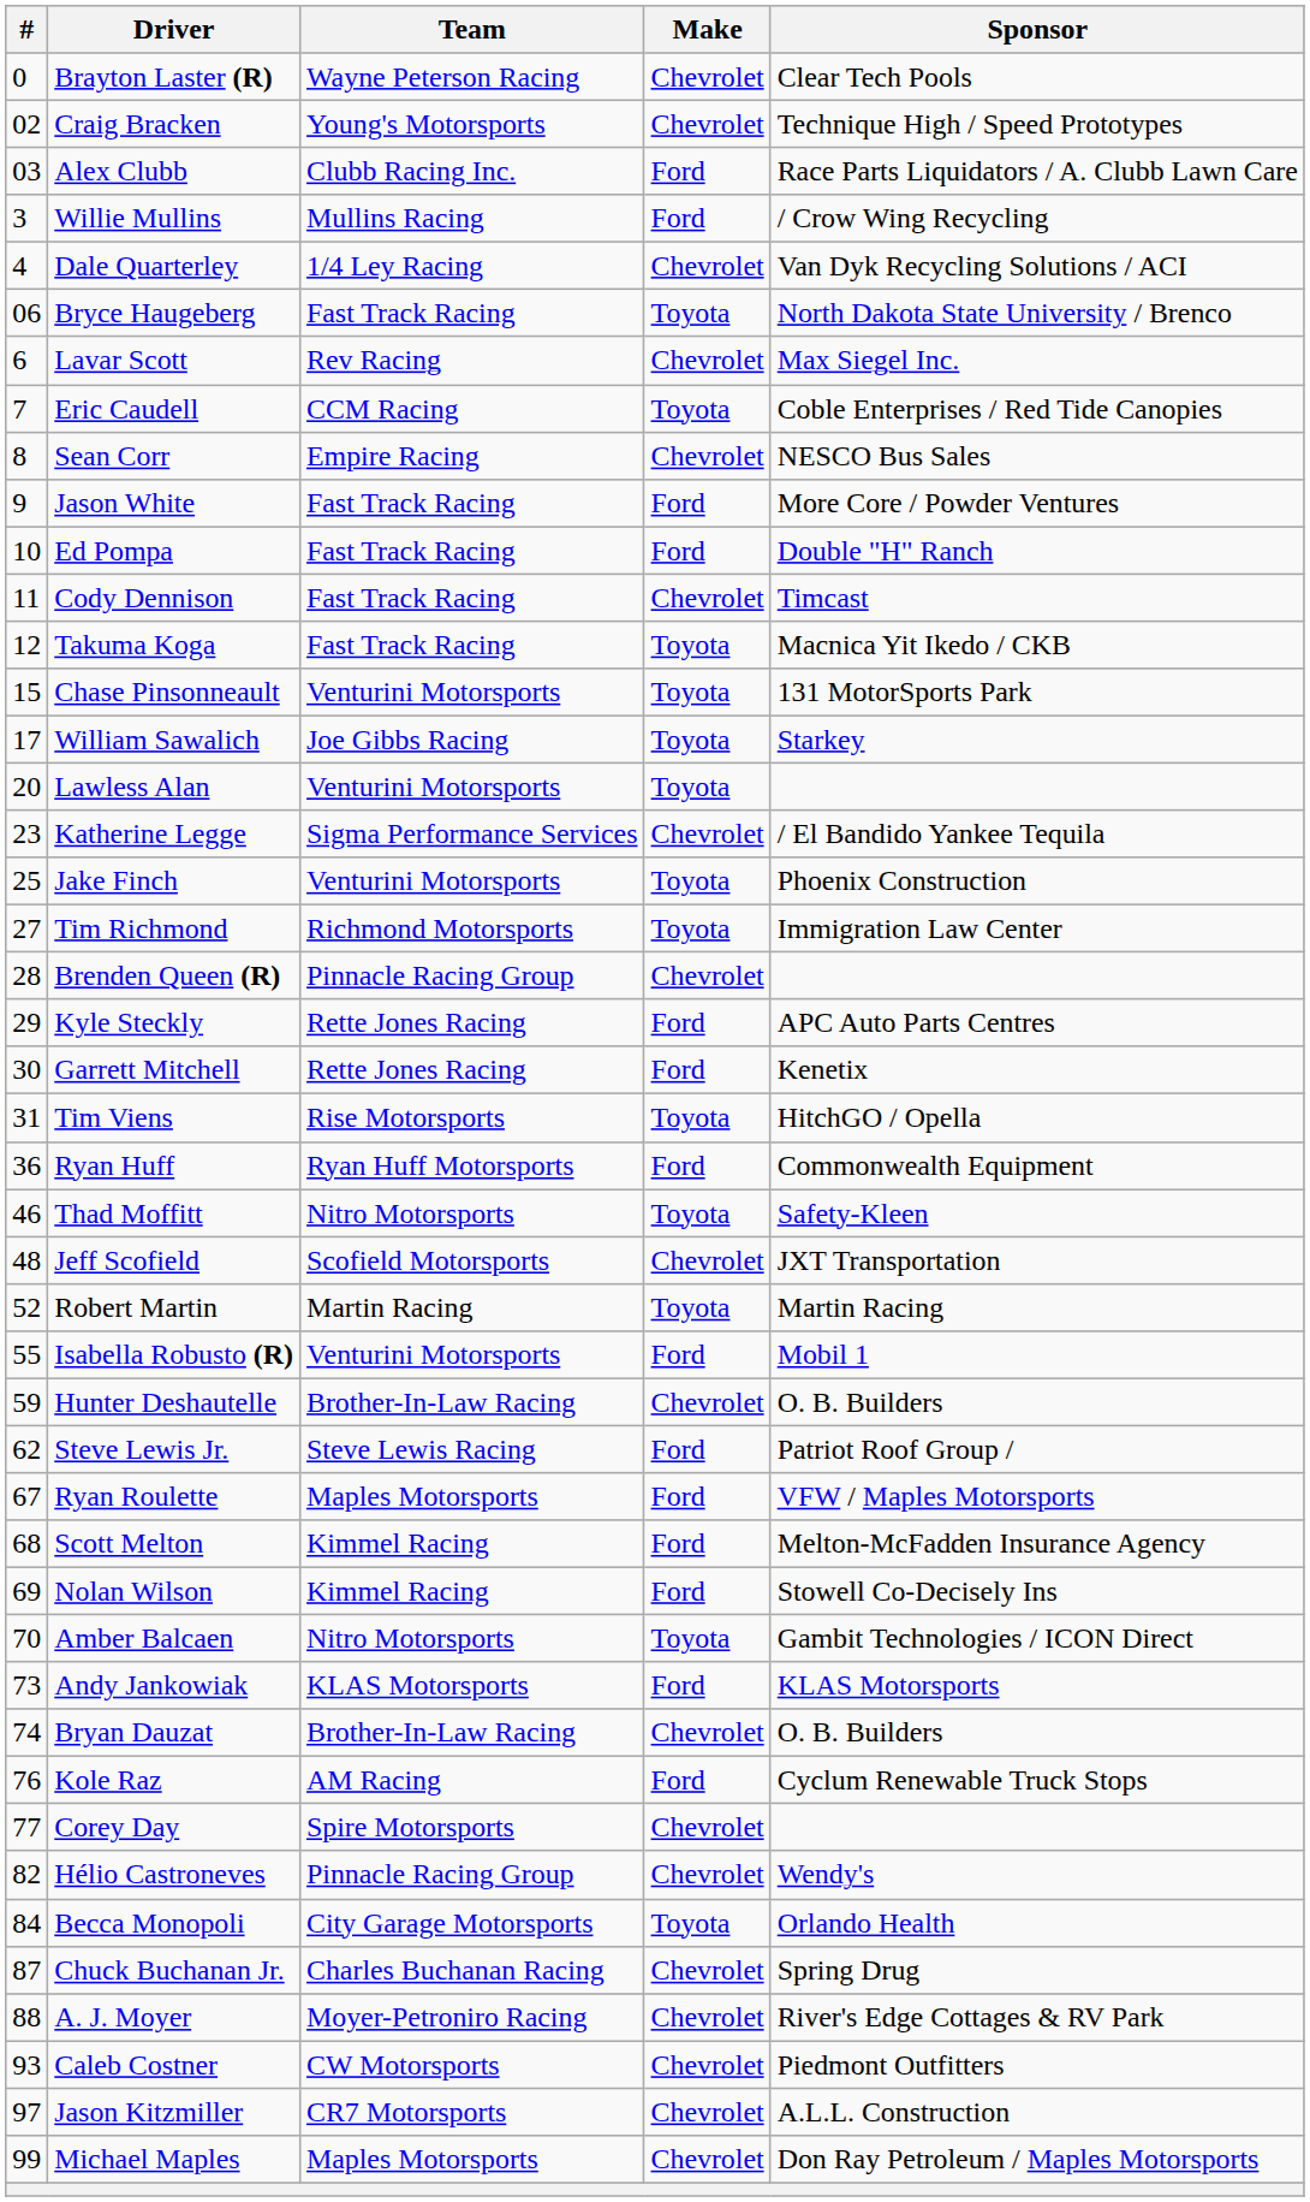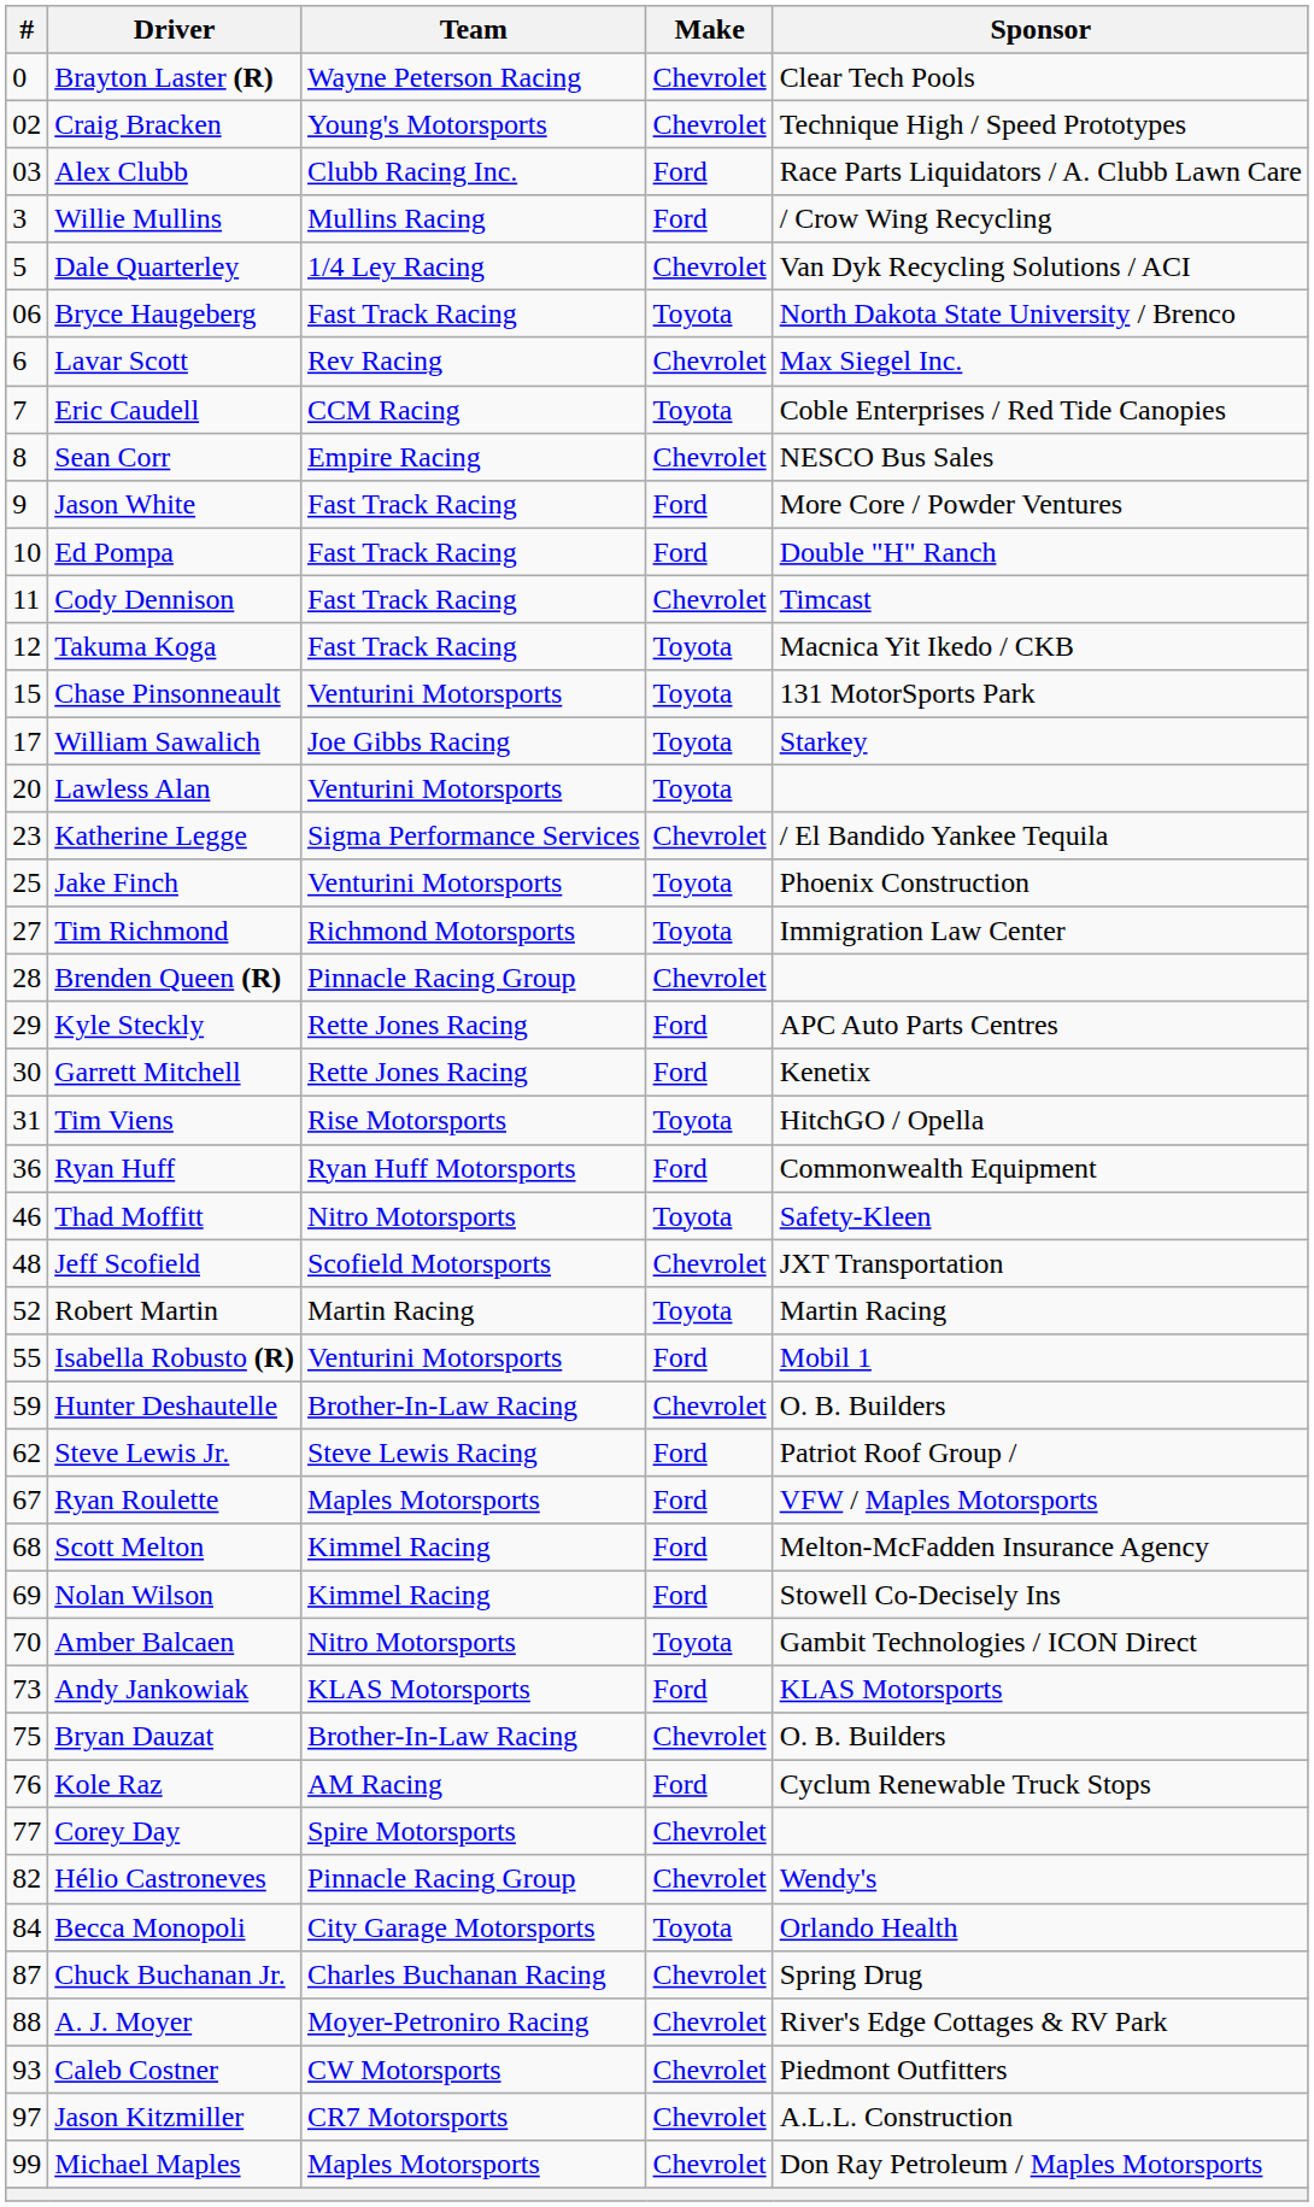 <table class="wikitable" style="font-size: 95%;">
 <tr>
 <th>#</th>
 <th>Driver</th>
 <th>Team</th>
 <th>Make</th>
 <th>Sponsor</th>
 </tr>
 <tr>
 <td>0</td>
 <td><a href='#'>Brayton Laster</a> <strong>(R)</strong></td>
 <td><a href='#'>Wayne Peterson Racing</a></td>
 <td><a href='#'>Chevrolet</a></td>
 <td>Clear Tech Pools</td>
 </tr>
 <tr>
 <td>02</td>
 <td><a href='#'>Craig Bracken</a></td>
 <td><a href='#'>Young's Motorsports</a></td>
 <td><a href='#'>Chevrolet</a></td>
 <td>Technique High / Speed Prototypes</td>
 </tr>
 <tr>
 <td>03</td>
 <td nowrap=""><a href='#'>Alex Clubb</a></td>
 <td><a href='#'>Clubb Racing Inc.</a></td>
 <td><a href='#'>Ford</a></td>
 <td>Race Parts Liquidators / A. Clubb Lawn Care</td>
 </tr>
 <tr>
 <td>3</td>
 <td><a href='#'>Willie Mullins</a></td>
 <td><a href='#'>Mullins Racing</a></td>
 <td><a href='#'>Ford</a></td>
 <td> / Crow Wing Recycling</td>
 </tr>
 <tr>
-<td>4</td>
+<td>5</td>
 <td><a href='#'>Dale Quarterley</a></td>
 <td><a href='#'>1/4 Ley Racing</a></td>
 <td><a href='#'>Chevrolet</a></td>
 <td nowrap="">Van Dyk Recycling Solutions / ACI</td>
 </tr>
 <tr>
 <td>06</td>
 <td><a href='#'>Bryce Haugeberg</a></td>
 <td><a href='#'>Fast Track Racing</a></td>
 <td><a href='#'>Toyota</a></td>
 <td><a href='#'>North Dakota State University</a> / Brenco</td>
 </tr>
 <tr>
 <td>6</td>
 <td><a href='#'>Lavar Scott</a></td>
 <td><a href='#'>Rev Racing</a></td>
 <td><a href='#'>Chevrolet</a></td>
 <td><a href='#'>Max Siegel Inc.</a></td>
 </tr>
 <tr>
 <td>7</td>
 <td><a href='#'>Eric Caudell</a></td>
 <td><a href='#'>CCM Racing</a></td>
 <td><a href='#'>Toyota</a></td>
 <td>Coble Enterprises / Red Tide Canopies</td>
 </tr>
 <tr>
 <td>8</td>
 <td><a href='#'>Sean Corr</a></td>
 <td><a href='#'>Empire Racing</a></td>
 <td><a href='#'>Chevrolet</a></td>
 <td>NESCO Bus Sales</td>
 </tr>
 <tr>
 <td>9</td>
 <td><a href='#'>Jason White</a></td>
 <td><a href='#'>Fast Track Racing</a></td>
 <td><a href='#'>Ford</a></td>
 <td>More Core / Powder Ventures</td>
 </tr>
 <tr>
 <td>10</td>
 <td><a href='#'>Ed Pompa</a></td>
 <td><a href='#'>Fast Track Racing</a></td>
 <td><a href='#'>Ford</a></td>
 <td><a href='#'>Double "H" Ranch</a></td>
 </tr>
 <tr>
 <td>11</td>
 <td><a href='#'>Cody Dennison</a></td>
 <td><a href='#'>Fast Track Racing</a></td>
 <td><a href='#'>Chevrolet</a></td>
 <td><a href='#'>Timcast</a></td>
 </tr>
 <tr>
 <td>12</td>
 <td><a href='#'>Takuma Koga</a></td>
 <td><a href='#'>Fast Track Racing</a></td>
 <td><a href='#'>Toyota</a></td>
 <td>Macnica Yit Ikedo / CKB</td>
 </tr>
 <tr>
 <td>15</td>
 <td><a href='#'>Chase Pinsonneault</a></td>
 <td><a href='#'>Venturini Motorsports</a></td>
 <td><a href='#'>Toyota</a></td>
 <td>131 MotorSports Park</td>
 </tr>
 <tr>
 <td>17</td>
 <td><a href='#'>William Sawalich</a></td>
 <td><a href='#'>Joe Gibbs Racing</a></td>
 <td><a href='#'>Toyota</a></td>
 <td><a href='#'>Starkey</a></td>
 </tr>
 <tr>
 <td>20</td>
 <td><a href='#'>Lawless Alan</a></td>
 <td><a href='#'>Venturini Motorsports</a></td>
 <td><a href='#'>Toyota</a></td>
 <td></td>
 </tr>
 <tr>
 <td>23</td>
 <td><a href='#'>Katherine Legge</a></td>
 <td><a href='#'>Sigma Performance Services</a></td>
 <td><a href='#'>Chevrolet</a></td>
 <td> / El Bandido Yankee Tequila</td>
 </tr>
 <tr>
 <td>25</td>
 <td><a href='#'>Jake Finch</a></td>
 <td><a href='#'>Venturini Motorsports</a></td>
 <td><a href='#'>Toyota</a></td>
 <td>Phoenix Construction</td>
 </tr>
 <tr>
 <td>27</td>
 <td><a href='#'>Tim Richmond</a></td>
 <td><a href='#'>Richmond Motorsports</a></td>
 <td><a href='#'>Toyota</a></td>
 <td>Immigration Law Center</td>
 </tr>
 <tr>
 <td>28</td>
 <td><a href='#'>Brenden Queen</a> <strong>(R)</strong></td>
 <td><a href='#'>Pinnacle Racing Group</a></td>
 <td><a href='#'>Chevrolet</a></td>
 <td></td>
 </tr>
 <tr>
 <td>29</td>
 <td><a href='#'>Kyle Steckly</a></td>
 <td><a href='#'>Rette Jones Racing</a></td>
 <td><a href='#'>Ford</a></td>
 <td>APC Auto Parts Centres</td>
 </tr>
 <tr>
 <td>30</td>
 <td><a href='#'>Garrett Mitchell</a></td>
 <td><a href='#'>Rette Jones Racing</a></td>
 <td><a href='#'>Ford</a></td>
 <td>Kenetix</td>
 </tr>
 <tr>
 <td>31</td>
 <td><a href='#'>Tim Viens</a></td>
 <td><a href='#'>Rise Motorsports</a></td>
 <td><a href='#'>Toyota</a></td>
 <td>HitchGO / Opella</td>
 </tr>
 <tr>
 <td>36</td>
 <td><a href='#'>Ryan Huff</a></td>
 <td><a href='#'>Ryan Huff Motorsports</a></td>
 <td><a href='#'>Ford</a></td>
 <td>Commonwealth Equipment</td>
 </tr>
 <tr>
 <td>46</td>
 <td><a href='#'>Thad Moffitt</a></td>
 <td><a href='#'>Nitro Motorsports</a></td>
 <td><a href='#'>Toyota</a></td>
 <td><a href='#'>Safety-Kleen</a></td>
 </tr>
 <tr>
 <td>48</td>
 <td><a href='#'>Jeff Scofield</a></td>
 <td><a href='#'>Scofield Motorsports</a></td>
 <td><a href='#'>Chevrolet</a></td>
 <td>JXT Transportation</td>
 </tr>
 <tr>
 <td>52</td>
 <td>Robert Martin</td>
 <td>Martin Racing</td>
 <td><a href='#'>Toyota</a></td>
 <td nowrap="">Martin Racing</td>
 </tr>
 <tr>
 <td>55</td>
 <td><a href='#'>Isabella Robusto</a> <strong>(R)</strong></td>
 <td><a href='#'>Venturini Motorsports</a></td>
 <td><a href='#'>Ford</a></td>
 <td><a href='#'>Mobil 1</a></td>
 </tr>
 <tr>
 <td>59</td>
 <td><a href='#'>Hunter Deshautelle</a></td>
 <td><a href='#'>Brother-In-Law Racing</a></td>
 <td><a href='#'>Chevrolet</a></td>
 <td>O. B. Builders</td>
 </tr>
 <tr>
 <td>62</td>
 <td><a href='#'>Steve Lewis Jr.</a></td>
 <td><a href='#'>Steve Lewis Racing</a></td>
 <td><a href='#'>Ford</a></td>
 <td>Patriot Roof Group / </td>
 </tr>
 <tr>
 <td>67</td>
 <td><a href='#'>Ryan Roulette</a></td>
 <td><a href='#'>Maples Motorsports</a></td>
 <td><a href='#'>Ford</a></td>
 <td><a href='#'>VFW</a> / <a href='#'>Maples Motorsports</a></td>
 </tr>
 <tr>
 <td>68</td>
 <td><a href='#'>Scott Melton</a></td>
 <td><a href='#'>Kimmel Racing</a></td>
 <td><a href='#'>Ford</a></td>
 <td>Melton-McFadden Insurance Agency</td>
 </tr>
 <tr>
 <td>69</td>
 <td><a href='#'>Nolan Wilson</a></td>
 <td><a href='#'>Kimmel Racing</a></td>
 <td><a href='#'>Ford</a></td>
 <td>Stowell Co-Decisely Ins</td>
 </tr>
 <tr>
 <td>70</td>
 <td><a href='#'>Amber Balcaen</a></td>
 <td><a href='#'>Nitro Motorsports</a></td>
 <td><a href='#'>Toyota</a></td>
 <td>Gambit Technologies / ICON Direct</td>
 </tr>
 <tr>
 <td>73</td>
 <td><a href='#'>Andy Jankowiak</a></td>
 <td><a href='#'>KLAS Motorsports</a></td>
 <td><a href='#'>Ford</a></td>
 <td><a href='#'>KLAS Motorsports</a></td>
 </tr>
 <tr>
-<td>74</td>
+<td>75</td>
 <td><a href='#'>Bryan Dauzat</a></td>
 <td><a href='#'>Brother-In-Law Racing</a></td>
 <td><a href='#'>Chevrolet</a></td>
 <td>O. B. Builders</td>
 </tr>
 <tr>
 <td>76</td>
 <td><a href='#'>Kole Raz</a></td>
 <td><a href='#'>AM Racing</a></td>
 <td><a href='#'>Ford</a></td>
 <td>Cyclum Renewable Truck Stops</td>
 </tr>
 <tr>
 <td>77</td>
 <td><a href='#'>Corey Day</a></td>
 <td><a href='#'>Spire Motorsports</a></td>
 <td><a href='#'>Chevrolet</a></td>
 <td></td>
 </tr>
 <tr>
 <td>82</td>
 <td><a href='#'>Hélio Castroneves</a></td>
 <td><a href='#'>Pinnacle Racing Group</a></td>
 <td><a href='#'>Chevrolet</a></td>
 <td><a href='#'>Wendy's</a></td>
 </tr>
 <tr>
 <td>84</td>
 <td><a href='#'>Becca Monopoli</a></td>
 <td><a href='#'>City Garage Motorsports</a></td>
 <td><a href='#'>Toyota</a></td>
 <td><a href='#'>Orlando Health</a></td>
 </tr>
 <tr>
 <td>87</td>
 <td><a href='#'>Chuck Buchanan Jr.</a></td>
 <td><a href='#'>Charles Buchanan Racing</a></td>
 <td><a href='#'>Chevrolet</a></td>
 <td>Spring Drug</td>
 </tr>
 <tr>
 <td>88</td>
 <td><a href='#'>A. J. Moyer</a></td>
 <td><a href='#'>Moyer-Petroniro Racing</a></td>
 <td><a href='#'>Chevrolet</a></td>
 <td>River's Edge Cottages & RV Park</td>
 </tr>
 <tr>
 <td>93</td>
 <td><a href='#'>Caleb Costner</a></td>
 <td><a href='#'>CW Motorsports</a></td>
 <td><a href='#'>Chevrolet</a></td>
 <td>Piedmont Outfitters</td>
 </tr>
 <tr>
 <td>97</td>
 <td><a href='#'>Jason Kitzmiller</a></td>
 <td nowrap=""><a href='#'>CR7 Motorsports</a></td>
 <td><a href='#'>Chevrolet</a></td>
 <td>A.L.L. Construction</td>
 </tr>
 <tr>
 <td>99</td>
 <td><a href='#'>Michael Maples</a></td>
 <td><a href='#'>Maples Motorsports</a></td>
 <td><a href='#'>Chevrolet</a></td>
 <td>Don Ray Petroleum / <a href='#'>Maples Motorsports</a></td>
 </tr>
 <tr>
 <th colspan="5"></th>
 </tr>
 </table>
